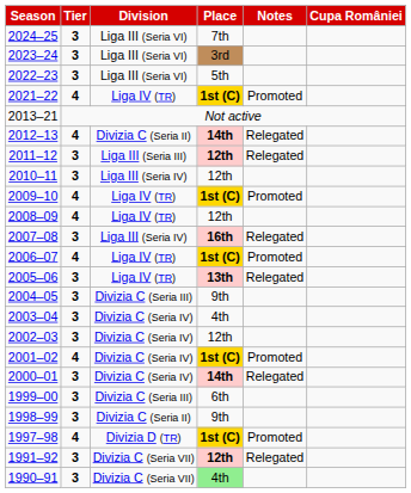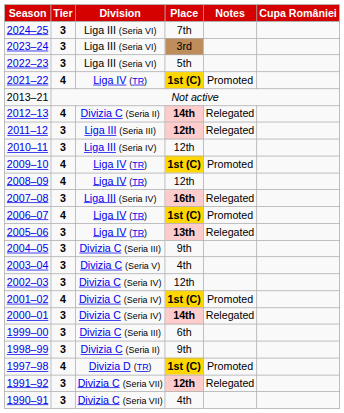 <table class="wikitable" style="text-align:center; font-size:90%">
 <tr>
 <th style="background:#d50000; color:white; text-align:center;">Season</th>
 <th style="background:#d50000; color:white; text-align:center;">Tier</th>
 <th style="background:#d50000; color:white; text-align:center;">Division</th>
 <th style="background:#d50000; color:white; text-align:center;">Place</th>
 <th style="background:#d50000; color:white; text-align:center;">Notes</th>
 <th style="background:#d50000; color:white; text-align:center;">Cupa României</th>
 </tr>
 <tr>
 </tr>
 <tr>
 <td><a href='#'>2024–25</a></td>
 <td><strong>3</strong></td>
 <td>Liga III <small>(Seria VI)</small></td>
 <td>7th</td>
 <td></td>
 <td></td>
 </tr>
 <tr>
 <td><a href='#'>2023–24</a></td>
 <td><strong>3</strong></td>
 <td>Liga III <small>(Seria VI)</small></td>
 <td align=center bgcolor=#BF8D5B>3rd</td>
 <td></td>
 <td></td>
 </tr>
 <tr>
 <td><a href='#'>2022–23</a></td>
 <td><strong>3</strong></td>
 <td>Liga III <small>(Seria VI)</small></td>
 <td>5th</td>
 <td></td>
 <td></td>
 </tr>
 <tr>
 <td><a href='#'>2021–22</a></td>
 <td><strong>4</strong></td>
 <td><a href='#'>Liga IV</a> <small>(<a href='#'>TR</a>)</small></td>
 <td align=center bgcolor=gold><strong>1st (C)</strong></td>
 <td>Promoted</td>
 <td></td>
 </tr>
 <tr>
 <td>2013–21</td>
 <td align=center colspan=5><em>Not active</em></td>
 </tr>
 <tr>
 <td><a href='#'>2012–13</a></td>
 <td><strong>4</strong></td>
 <td><a href='#'>Divizia C</a> <small>(Seria II)</small></td>
 <td align=center bgcolor=#FFCCCC><strong>14th</strong></td>
 <td>Relegated</td>
 <td></td>
 </tr>
 <tr>
 <td><a href='#'>2011–12</a></td>
 <td><strong>3</strong></td>
 <td><a href='#'>Liga III</a> <small>(Seria III)</small></td>
 <td align=center bgcolor=#FFCCCC><strong>12th </strong></td>
 <td>Relegated</td>
 <td></td>
 </tr>
 <tr>
 <td><a href='#'>2010–11</a></td>
 <td><strong>3</strong></td>
 <td><a href='#'>Liga III</a> <small>(Seria IV)</small></td>
 <td>12th</td>
 <td></td>
 <td></td>
 </tr>
 <tr>
 <td><a href='#'>2009–10</a></td>
 <td><strong>4</strong></td>
 <td><a href='#'>Liga IV</a> <small>(<a href='#'>TR</a>)</small></td>
 <td align=center bgcolor=gold><strong>1st (C)</strong></td>
 <td>Promoted</td>
 <td></td>
 </tr>
 <tr>
 <td><a href='#'>2008–09</a></td>
 <td><strong>4</strong></td>
 <td><a href='#'>Liga IV</a> <small>(<a href='#'>TR</a>)</small></td>
 <td>12th</td>
 <td></td>
 <td></td>
 </tr>
 <tr>
 <td><a href='#'>2007–08</a></td>
 <td><strong>3</strong></td>
 <td><a href='#'>Liga III</a> <small>(Seria IV)</small></td>
 <td align=center bgcolor=#FFCCCC><strong>16th</strong></td>
 <td>Relegated</td>
 <td></td>
 </tr>
 <tr>
 <td><a href='#'>2006–07</a></td>
 <td><strong>4</strong></td>
 <td><a href='#'>Liga IV</a> <small>(<a href='#'>TR</a>)</small></td>
 <td align=center bgcolor=gold><strong>1st (C)</strong></td>
 <td>Promoted</td>
 <td></td>
 </tr>
 <tr>
 <td><a href='#'>2005–06</a></td>
 <td><strong>3</strong></td>
 <td><a href='#'>Liga IV</a> <small>(<a href='#'>TR</a>)</small></td>
 <td align=center bgcolor=#FFCCCC><strong> 13th</strong></td>
 <td>Relegated</td>
 <td></td>
 </tr>
 <tr>
 <td><a href='#'>2004–05</a></td>
 <td><strong>3</strong></td>
 <td><a href='#'>Divizia C</a> <small>(Seria III)</small></td>
 <td>9th</td>
 <td></td>
 <td></td>
 </tr>
 <tr>
 <td><a href='#'>2003–04</a></td>
 <td><strong>3</strong></td>
-<td><a href='#'>Divizia C</a> <small>(Seria IV)</small></td>
+<td><a href='#'>Divizia C</a> <small>(Seria V)</small></td>
 <td>4th</td>
 <td></td>
 <td></td>
 </tr>
 <tr>
 <td><a href='#'>2002–03</a></td>
 <td><strong>3</strong></td>
 <td><a href='#'>Divizia C</a> <small>(Seria IV)</small></td>
 <td>12th</td>
 <td></td>
 <td></td>
 </tr>
 <tr>
 <td><a href='#'>2001–02</a></td>
 <td><strong>4</strong></td>
 <td><a href='#'>Divizia C</a> <small>(Seria IV)</small></td>
 <td align=center bgcolor=gold><strong>1st (C)</strong></td>
 <td>Promoted</td>
 <td></td>
 </tr>
 <tr>
 <td><a href='#'>2000–01</a></td>
 <td><strong>3</strong></td>
 <td><a href='#'>Divizia C</a> <small>(Seria IV)</small></td>
 <td align=center bgcolor=#FFCCCC><strong>14th</strong></td>
 <td>Relegated</td>
 <td></td>
 </tr>
 <tr>
 <td><a href='#'>1999–00</a></td>
 <td><strong>3</strong></td>
 <td><a href='#'>Divizia C</a> <small>(Seria III)</small></td>
 <td>6th</td>
 <td></td>
 <td></td>
 </tr>
 <tr>
 <td><a href='#'>1998–99</a></td>
 <td><strong>3</strong></td>
 <td><a href='#'>Divizia C</a> <small>(Seria II)</small></td>
 <td>9th</td>
 <td></td>
 <td></td>
 </tr>
 <tr>
 <td><a href='#'>1997–98</a></td>
 <td><strong>4</strong></td>
 <td><a href='#'>Divizia D</a> <small>(<a href='#'>TR</a>)</small></td>
 <td align=center bgcolor=gold><strong>1st (C)</strong></td>
 <td>Promoted</td>
 <td></td>
 </tr>
 <tr>
 <td><a href='#'>1991–92</a></td>
 <td><strong>3</strong></td>
 <td><a href='#'>Divizia C</a> <small>(Seria VII)</small></td>
 <td align=center bgcolor=#FFCCCC><strong>12th</strong></td>
 <td>Relegated</td>
 <td></td>
 </tr>
 <tr>
 <td><a href='#'>1990–91</a></td>
 <td><strong>3</strong></td>
 <td><a href='#'>Divizia C</a> <small>(Seria VII)</small></td>
-<td style="background: lightgreen;">4th</td>
+<td>4th</td>
 <td></td>
 <td></td>
 </tr>
 </table>
